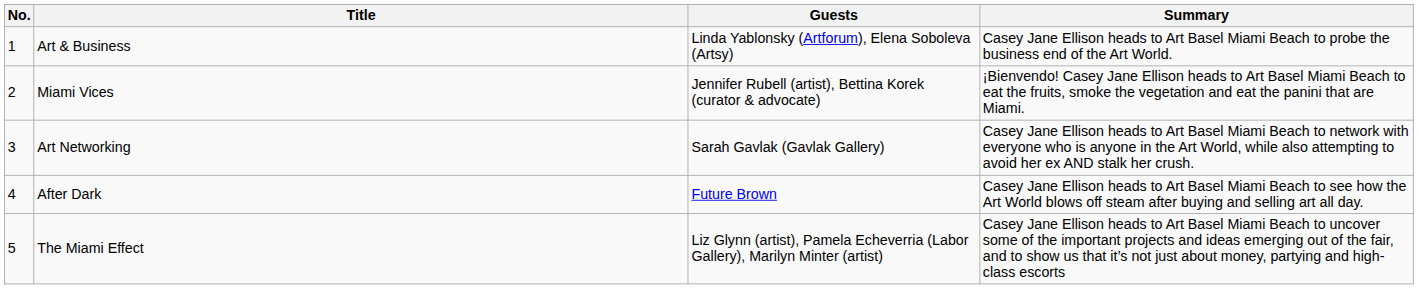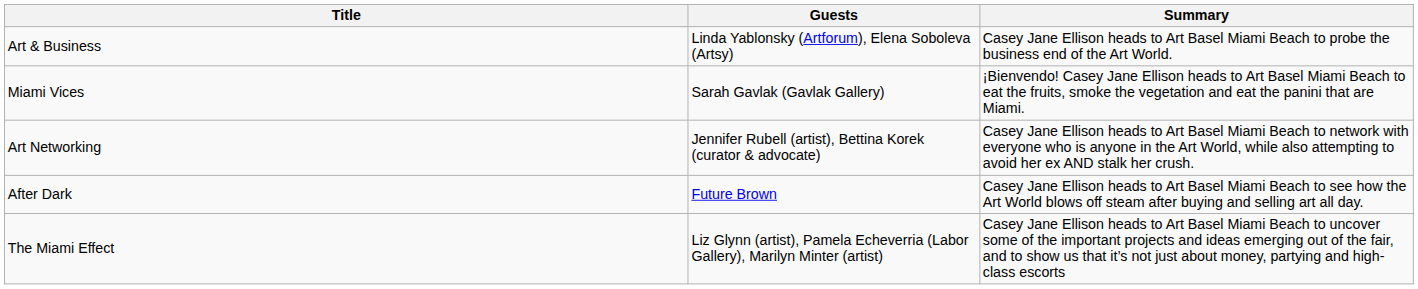 <table class="wikitable plainrowheaders" style="width:100%; margin:auto;">
 <tr>
-<th scope="col" style="width:1em;">No.</th>
 <th scope="col">Title</th>
 <th scope="col" style="width:20em;">Guests</th>
 <th scope="col" style="width:30em;">Summary</th>
 </tr>
 <tr>
-<td>1</td>
 <td>Art & Business</td>
 <td>Linda Yablonsky (<a href='#'>Artforum</a>), Elena Soboleva (Artsy)</td>
 <td>Casey Jane Ellison heads to Art Basel Miami Beach to probe the business end of the Art World.</td>
 </tr>
 <tr>
-<td>2</td>
 <td>Miami Vices</td>
-<td>Jennifer Rubell (artist), Bettina Korek (curator & advocate)</td>
+<td>Sarah Gavlak (Gavlak Gallery)</td>
 <td>¡Bienvendo! Casey Jane Ellison heads to Art Basel Miami Beach to eat the fruits, smoke the vegetation and eat the panini that are Miami.</td>
 </tr>
 <tr>
-<td>3</td>
 <td>Art Networking</td>
-<td>Sarah Gavlak (Gavlak Gallery)</td>
+<td>Jennifer Rubell (artist), Bettina Korek (curator & advocate)</td>
 <td>Casey Jane Ellison heads to Art Basel Miami Beach to network with everyone who is anyone in the Art World, while also attempting to avoid her ex AND stalk her crush.</td>
 </tr>
 <tr>
-<td>4</td>
 <td>After Dark</td>
 <td><a href='#'>Future Brown</a></td>
 <td>Casey Jane Ellison heads to Art Basel Miami Beach to see how the Art World blows off steam after buying and selling art all day.</td>
 </tr>
 <tr>
-<td>5</td>
 <td>The Miami Effect</td>
 <td>Liz Glynn (artist), Pamela Echeverria (Labor Gallery), Marilyn Minter (artist)</td>
 <td>Casey Jane Ellison heads to Art Basel Miami Beach to uncover some of the important projects and ideas emerging out of the fair, and to show us that it’s not just about money, partying and high-class escorts</td>
 </tr>
 </table>
